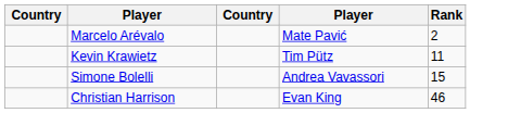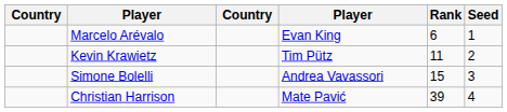 <table class="wikitable">
 <tr>
 <th width="70">Country</th>
 <th width="175">Player</th>
 <th width="70">Country</th>
 <th width="175">Player</th>
 <th>Rank</th>
+<th>Seed</th>
 </tr>
 <tr>
 <td></td>
 <td><a href='#'>Marcelo Arévalo</a></td>
 <td></td>
-<td><a href='#'>Mate Pavić</a></td>
-<td>2</td>
+<td><a href='#'>Evan King</a></td>
+<td>6</td>
+<td>1</td>
 </tr>
 <tr>
 <td></td>
 <td><a href='#'>Kevin Krawietz</a></td>
 <td></td>
 <td><a href='#'>Tim Pütz</a></td>
 <td>11</td>
+<td>2</td>
 </tr>
 <tr>
 <td></td>
 <td><a href='#'>Simone Bolelli</a></td>
 <td></td>
 <td><a href='#'>Andrea Vavassori</a></td>
 <td>15</td>
+<td>3</td>
 </tr>
 <tr>
 <td></td>
 <td><a href='#'>Christian Harrison</a></td>
 <td></td>
-<td><a href='#'>Evan King</a></td>
-<td>46</td>
+<td><a href='#'>Mate Pavić</a></td>
+<td>39</td>
+<td>4</td>
 </tr>
 </table>
